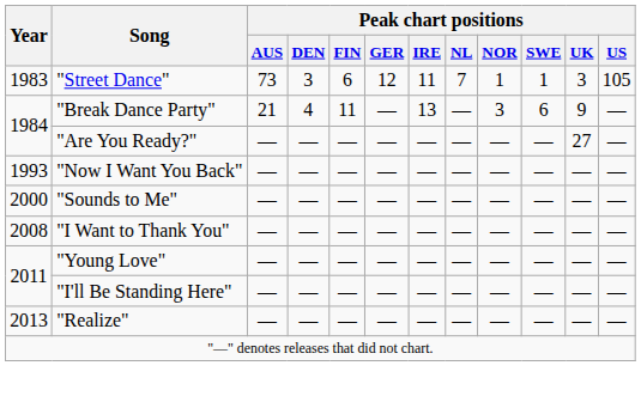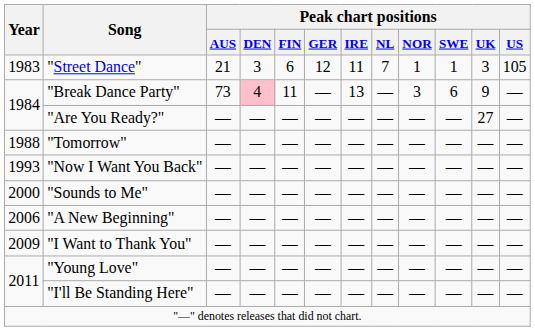 <table class="wikitable" style="text-align:center;">
 <tr>
 <th rowspan="2">Year</th>
 <th rowspan="2">Song</th>
 <th colspan="10">Peak chart positions</th>
 </tr>
 <tr>
 <th style="width:20px;"><small><a href='#'>AUS</a></small><br></th>
 <th style="width:20px;"><small><a href='#'>DEN</a></small><br></th>
 <th style="width:20px;"><small><a href='#'>FIN</a></small><br></th>
 <th style="width:20px;"><small><a href='#'>GER</a></small><br></th>
 <th style="width:20px;"><small><a href='#'>IRE</a></small><br></th>
 <th style="width:20px;"><small><a href='#'>NL</a></small><br></th>
 <th style="width:20px;"><small><a href='#'>NOR</a></small><br></th>
 <th style="width:20px;"><small><a href='#'>SWE</a></small><br></th>
 <th style="width:20px;"><small><a href='#'>UK</a></small><br></th>
 <th style="width:20px;"><small><a href='#'>US</a></small><br></th>
 </tr>
 <tr>
 <td rowspan="1">1983</td>
 <td style="text-align:left;">"<a href='#'>Street Dance</a>"</td>
-<td align="center">73</td>
+<td align="center">21</td>
 <td>3</td>
 <td>6</td>
 <td>12</td>
 <td>11</td>
 <td>7</td>
 <td>1</td>
 <td>1</td>
 <td align="center">3</td>
 <td align="center">105</td>
 </tr>
 <tr>
 <td rowspan="2">1984</td>
 <td style="text-align:left;">"Break Dance Party"</td>
-<td align="center">21</td>
-<td>4</td>
+<td align="center">73</td>
+<td style="background: pink;">4</td>
 <td>11</td>
 <td>―</td>
 <td>13</td>
 <td>―</td>
 <td>3</td>
 <td>6</td>
 <td align="center">9</td>
 <td align="center">―</td>
 </tr>
 <tr>
 <td style="text-align:left;">"Are You Ready?"</td>
 <td align="center">—</td>
 <td>―</td>
 <td>―</td>
 <td>―</td>
 <td>―</td>
 <td>―</td>
 <td>―</td>
 <td>―</td>
 <td align="center">27</td>
+<td align="center">―</td>
+</tr>
+<tr>
+<td rowspan="1">1988</td>
+<td style="text-align:left;">"Tomorrow"</td>
+<td align="center">―</td>
+<td>―</td>
+<td>―</td>
+<td>―</td>
+<td>―</td>
+<td>―</td>
+<td>―</td>
+<td>―</td>
+<td align="center">―</td>
 <td align="center">―</td>
 </tr>
 <tr>
 <td rowspan="1">1993</td>
 <td style="text-align:left;">"Now I Want You Back"</td>
 <td align="center">—</td>
 <td>―</td>
 <td>―</td>
 <td>―</td>
 <td>―</td>
 <td>―</td>
 <td>―</td>
 <td>―</td>
 <td align="center">―</td>
 <td align="center">―</td>
 </tr>
 <tr>
 <td rowspan="1">2000</td>
 <td style="text-align:left;">"Sounds to Me"</td>
 <td align="center">—</td>
 <td>―</td>
 <td>―</td>
 <td>―</td>
 <td>―</td>
 <td>―</td>
 <td>―</td>
 <td>―</td>
 <td align="center">―</td>
 <td align="center">―</td>
 </tr>
 <tr>
-<td rowspan="1">2008</td>
+<td rowspan="1">2006</td>
+<td style="text-align:left;">"A New Beginning"</td>
+<td align="center">—</td>
+<td>―</td>
+<td>―</td>
+<td>―</td>
+<td>―</td>
+<td>―</td>
+<td>―</td>
+<td>―</td>
+<td align="center">―</td>
+<td align="center">―</td>
+</tr>
+<tr>
+<td rowspan="1">2009</td>
 <td style="text-align:left;">"I Want to Thank You"</td>
 <td align="center">―</td>
 <td>―</td>
 <td>―</td>
 <td>―</td>
 <td>―</td>
 <td>―</td>
 <td>―</td>
 <td>―</td>
 <td align="center">―</td>
 <td align="center">―</td>
 </tr>
 <tr>
 <td rowspan="2">2011</td>
 <td style="text-align:left;">"Young Love"</td>
 <td align="center">―</td>
 <td>―</td>
 <td>―</td>
 <td>―</td>
 <td>―</td>
 <td>―</td>
 <td>―</td>
 <td>―</td>
 <td align="center">―</td>
 <td align="center">―</td>
 </tr>
 <tr>
 <td style="text-align:left;">"I'll Be Standing Here"</td>
 <td align="center">―</td>
 <td>―</td>
 <td>―</td>
 <td>―</td>
 <td>―</td>
 <td>―</td>
 <td>―</td>
 <td>―</td>
 <td align="center">―</td>
 <td align="center">―</td>
 </tr>
 <tr>
-<td rowspan="1">2013</td>
-<td style="text-align:left;">"Realize"</td>
-<td align="center">—</td>
-<td>―</td>
-<td>―</td>
-<td>―</td>
-<td>―</td>
-<td>―</td>
-<td>―</td>
-<td>―</td>
-<td align="center">―</td>
-<td align="center">―</td>
-</tr>
-<tr>
 <td colspan="12" style="text-align:center; font-size:9pt;">"—" denotes releases that did not chart.</td>
 </tr>
 </table>
